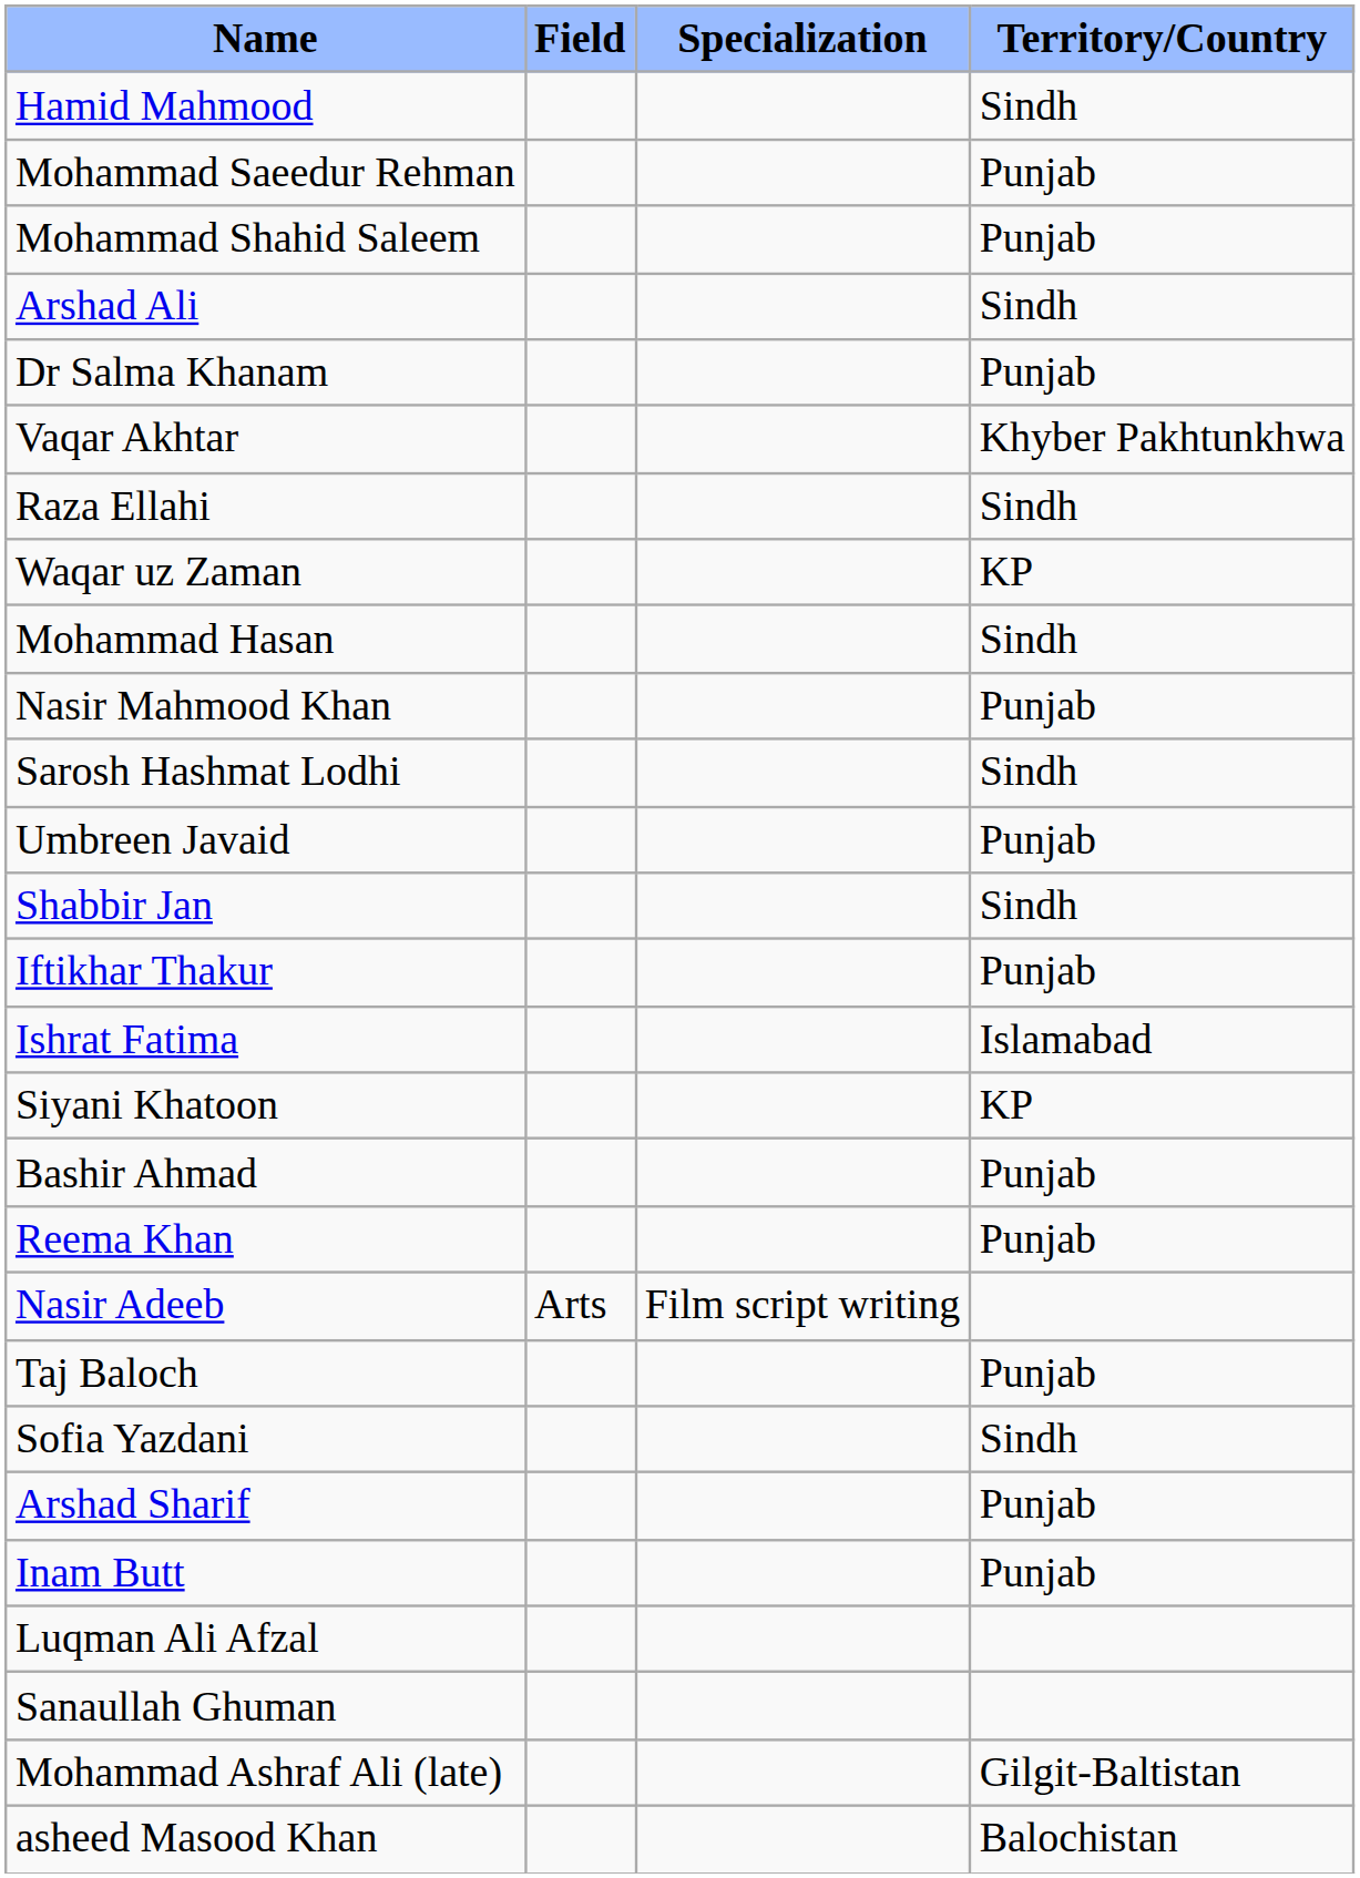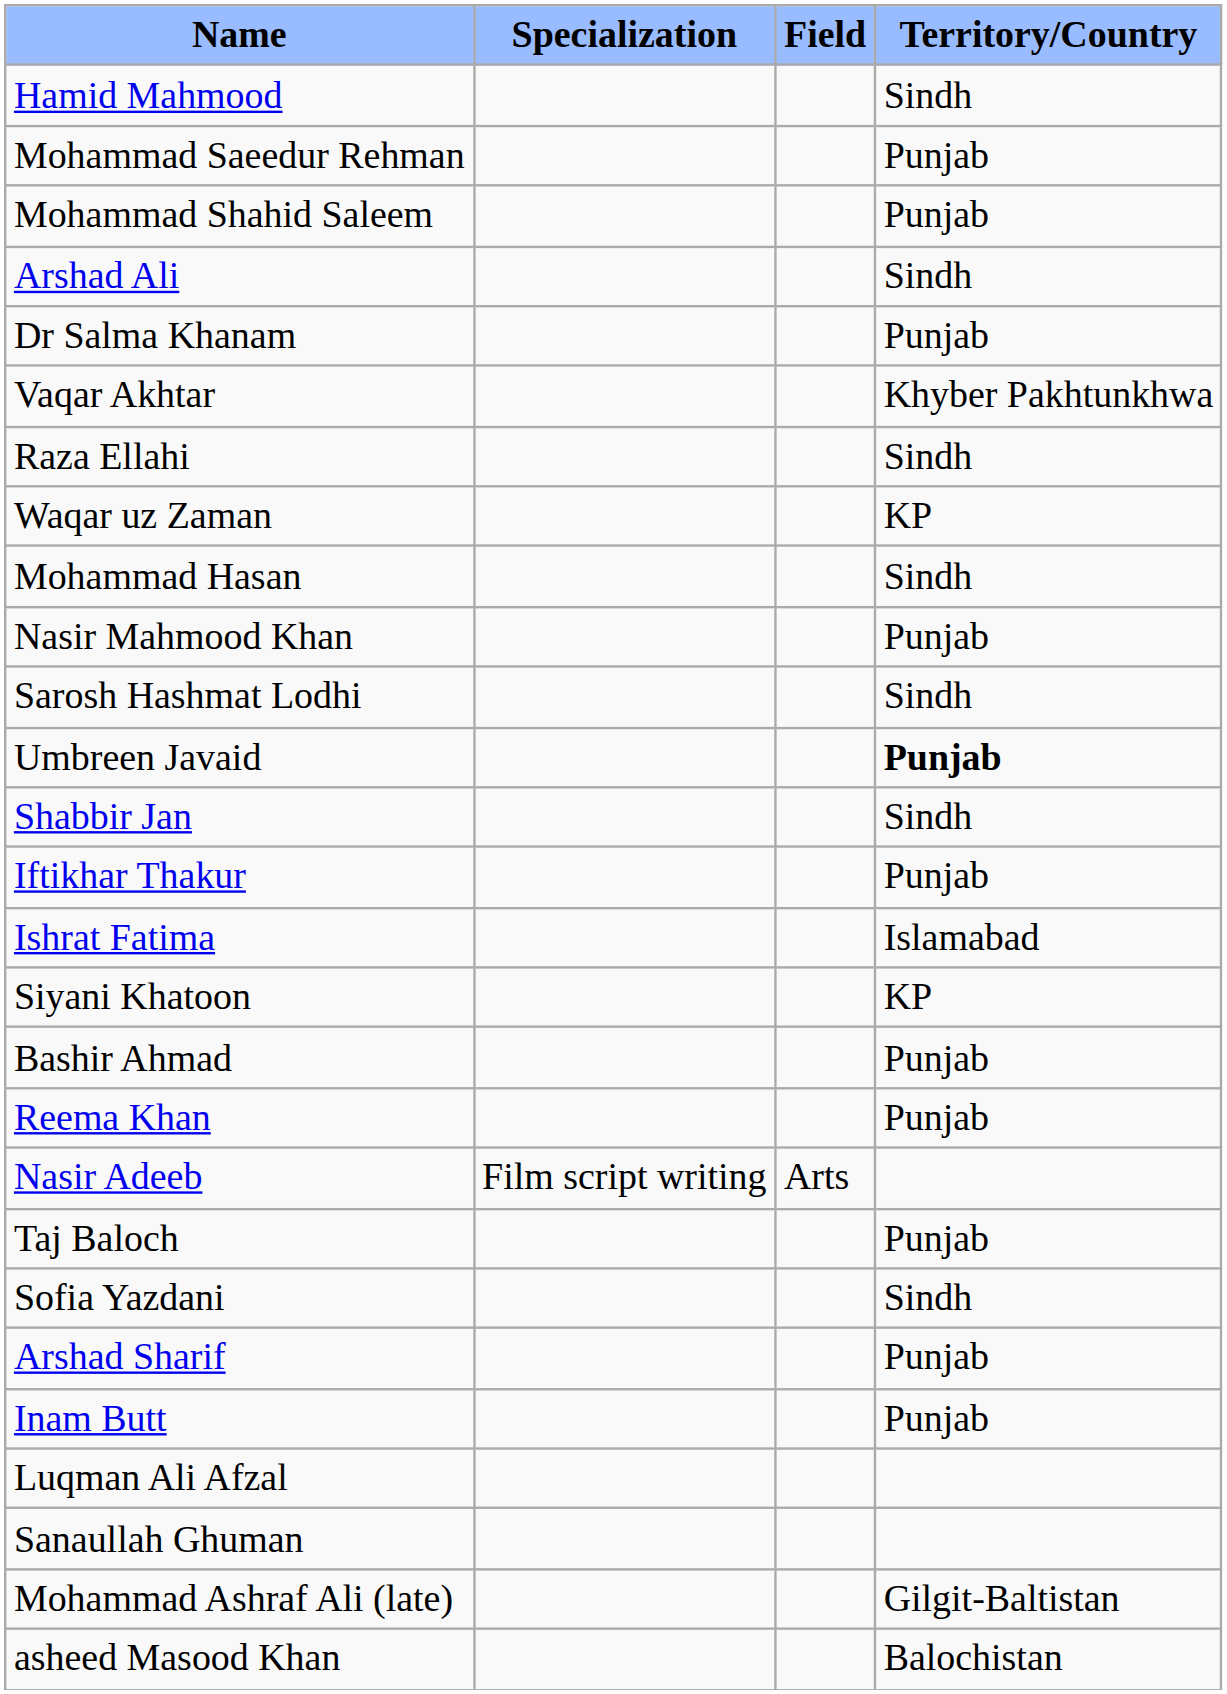 <table class="wikitable">
 <tr>
 <th style="background:#9BF"><span>Name</span></th>
+<th style="background:#9BF"><span>Specialization</span></th>
 <th style="background:#9BF"><span>Field</span></th>
-<th style="background:#9BF"><span>Specialization</span></th>
 <th style="background:#9BF"><span>Territory/Country</span></th>
 </tr>
 <tr>
 <td><a href='#'>Hamid Mahmood</a></td>
 <td></td>
 <td></td>
 <td>Sindh</td>
 </tr>
 <tr>
 <td>Mohammad Saeedur Rehman</td>
 <td></td>
 <td></td>
 <td>Punjab</td>
 </tr>
 <tr>
 <td>Mohammad Shahid Saleem</td>
 <td></td>
 <td></td>
 <td>Punjab</td>
 </tr>
 <tr>
 <td><a href='#'>Arshad Ali</a></td>
 <td></td>
 <td></td>
 <td>Sindh</td>
 </tr>
 <tr>
 <td>Dr Salma Khanam</td>
 <td></td>
 <td></td>
 <td>Punjab</td>
 </tr>
 <tr>
 <td>Vaqar Akhtar</td>
 <td></td>
 <td></td>
 <td>Khyber Pakhtunkhwa</td>
 </tr>
 <tr>
 <td>Raza Ellahi</td>
 <td></td>
 <td></td>
 <td>Sindh</td>
 </tr>
 <tr>
 <td>Waqar uz Zaman</td>
 <td></td>
 <td></td>
 <td>KP</td>
 </tr>
 <tr>
 <td>Mohammad Hasan</td>
 <td></td>
 <td></td>
 <td>Sindh</td>
 </tr>
 <tr>
 <td>Nasir Mahmood Khan</td>
 <td></td>
 <td></td>
 <td>Punjab</td>
 </tr>
 <tr>
 <td>Sarosh Hashmat Lodhi</td>
 <td></td>
 <td></td>
 <td>Sindh</td>
 </tr>
 <tr>
 <td>Umbreen Javaid</td>
 <td></td>
 <td></td>
-<td>Punjab</td>
+<td><strong>Punjab</strong></td>
 </tr>
 <tr>
 <td><a href='#'>Shabbir Jan</a></td>
 <td></td>
 <td></td>
 <td>Sindh</td>
 </tr>
 <tr>
 <td><a href='#'>Iftikhar Thakur</a></td>
 <td></td>
 <td></td>
 <td>Punjab</td>
 </tr>
 <tr>
 <td><a href='#'>Ishrat Fatima</a></td>
 <td></td>
 <td></td>
 <td>Islamabad</td>
 </tr>
 <tr>
 <td>Siyani Khatoon</td>
 <td></td>
 <td></td>
 <td>KP</td>
 </tr>
 <tr>
 <td>Bashir Ahmad</td>
 <td></td>
 <td></td>
 <td>Punjab</td>
 </tr>
 <tr>
 <td><a href='#'>Reema Khan</a></td>
 <td></td>
 <td></td>
 <td>Punjab</td>
 </tr>
 <tr>
 <td><a href='#'>Nasir Adeeb</a></td>
+<td>Film script writing</td>
 <td>Arts</td>
-<td>Film script writing</td>
 <td></td>
 </tr>
 <tr>
 <td>Taj Baloch</td>
 <td></td>
 <td></td>
 <td>Punjab</td>
 </tr>
 <tr>
 <td>Sofia Yazdani</td>
 <td></td>
 <td></td>
 <td>Sindh</td>
 </tr>
 <tr>
 <td><a href='#'>Arshad Sharif</a></td>
 <td></td>
 <td></td>
 <td>Punjab</td>
 </tr>
 <tr>
 <td><a href='#'>Inam Butt</a></td>
 <td></td>
 <td></td>
 <td>Punjab</td>
 </tr>
 <tr>
 <td>Luqman Ali Afzal</td>
 <td></td>
 <td></td>
 <td></td>
 </tr>
 <tr>
 <td>Sanaullah Ghuman</td>
 <td></td>
 <td></td>
 <td></td>
 </tr>
 <tr>
 <td>Mohammad Ashraf Ali (late)</td>
 <td></td>
 <td></td>
 <td>Gilgit-Baltistan</td>
 </tr>
 <tr>
 <td>asheed Masood Khan</td>
 <td></td>
 <td></td>
 <td>Balochistan</td>
 </tr>
 </table>
